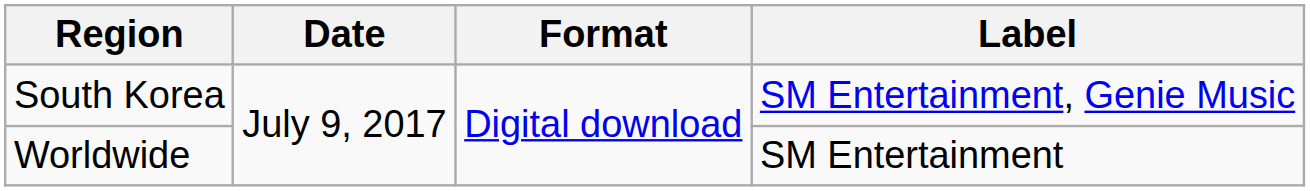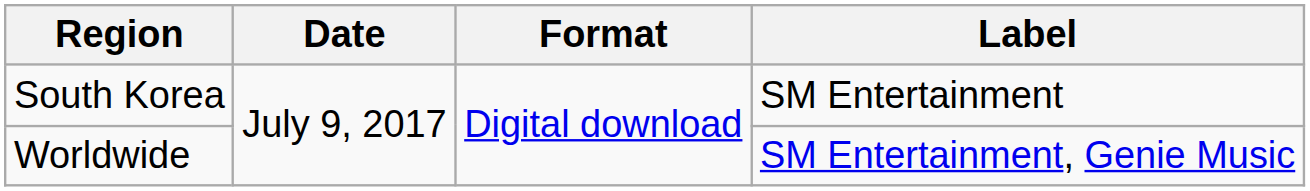 <table class="wikitable">
 <tr>
 <th>Region</th>
 <th>Date</th>
 <th>Format</th>
 <th>Label</th>
 </tr>
 <tr>
 <td>South Korea</td>
 <td rowspan="2">July 9, 2017</td>
 <td rowspan="2"><a href='#'>Digital download</a></td>
-<td><a href='#'>SM Entertainment</a>, <a href='#'>Genie Music</a></td>
+<td>SM Entertainment</td>
 </tr>
 <tr>
 <td>Worldwide</td>
-<td>SM Entertainment</td>
+<td><a href='#'>SM Entertainment</a>, <a href='#'>Genie Music</a></td>
 </tr>
 </table>
